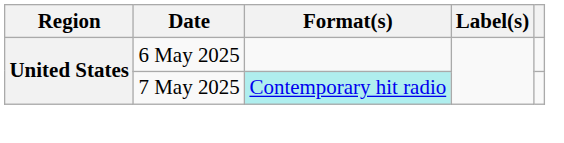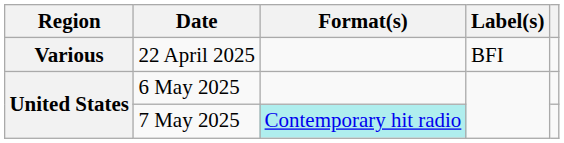 <table class="wikitable plainrowheaders">
 <tr>
 <th scope="col">Region</th>
 <th scope="col">Date</th>
 <th scope="col">Format(s)</th>
 <th scope="col">Label(s)</th>
 <th scope="col"></th>
+</tr>
+<tr>
+<th scope="row">Various</th>
+<td>22 April 2025</td>
+<td></td>
+<td>BFI</td>
+<td align="center"></td>
 </tr>
 <tr>
 <th rowspan="2" scope="row">United States</th>
 <td>6 May 2025</td>
 <td></td>
 <td rowspan="2"></td>
 <td align="center"></td>
 </tr>
 <tr>
 <td>7 May 2025</td>
 <td style="background: paleturquoise;"><a href='#'>Contemporary hit radio</a></td>
 <td align="center"></td>
 </tr>
 </table>
